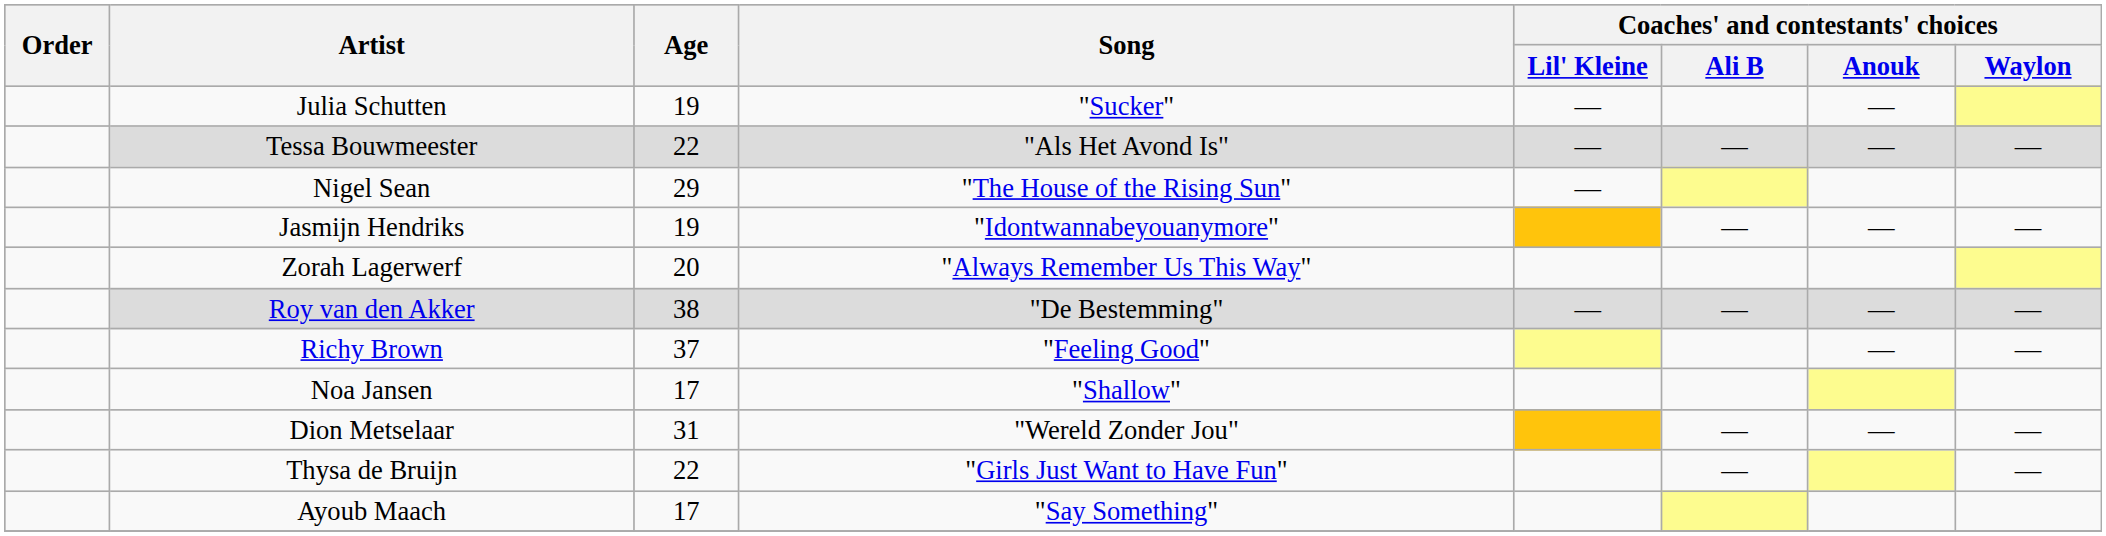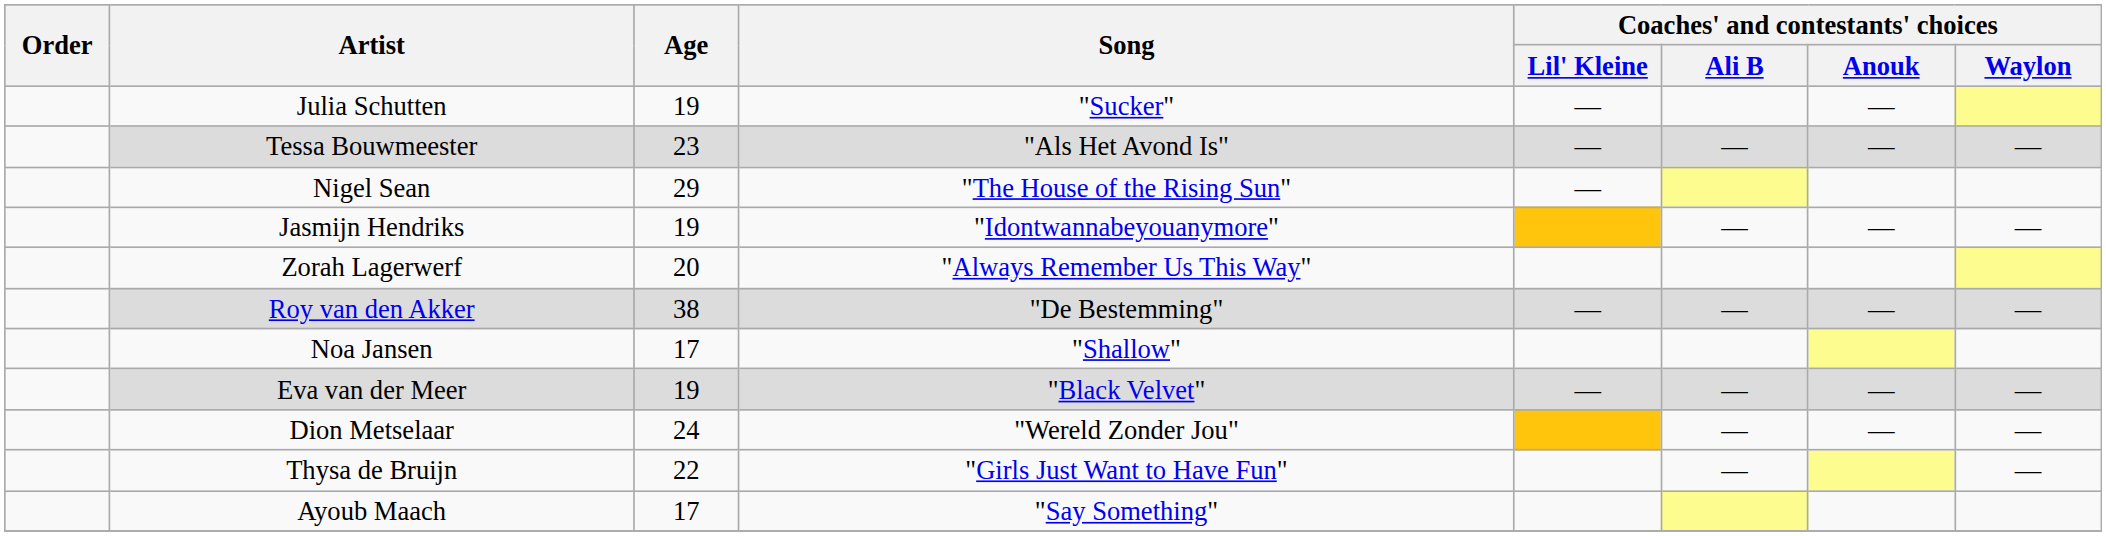 <table class="wikitable" style="text-align:center; line-height:17px; width:100%;">
 <tr>
 <th rowspan="2" scope="col" style="width:05%;">Order</th>
 <th rowspan="2" scope="col" style="width:25%;">Artist</th>
 <th rowspan="2" scope="col" style="width:05%;">Age</th>
 <th rowspan="2" scope="col" style="width:37%;">Song</th>
 <th colspan="4">Coaches' and contestants' choices</th>
 </tr>
 <tr>
 <th style="width:07%;"><a href='#'>Lil' Kleine</a></th>
 <th nowrap="" style="width:07%;"><a href='#'>Ali B</a></th>
 <th style="width:07%;"><a href='#'>Anouk</a></th>
 <th style="width:07%;"><a href='#'>Waylon</a></th>
 </tr>
 <tr>
 <td></td>
 <td>Julia Schutten</td>
 <td>19</td>
 <td>"<a href='#'>Sucker</a>"</td>
 <td>—</td>
 <td><strong></strong></td>
 <td>—</td>
 <td style="background:#fdfc8f;"></td>
 </tr>
 <tr>
 <td></td>
 <td style="background:#DCDCDC;">Tessa Bouwmeester</td>
-<td style="background:#DCDCDC;">22</td>
+<td style="background:#DCDCDC;">23</td>
 <td style="background:#DCDCDC;">"Als Het Avond Is"</td>
 <td style="background:#DCDCDC;">—</td>
 <td style="background:#DCDCDC;">—</td>
 <td style="background:#DCDCDC;">—</td>
 <td style="background:#DCDCDC;">—</td>
 </tr>
 <tr>
 <td></td>
 <td>Nigel Sean</td>
 <td>29</td>
 <td>"<a href='#'>The House of the Rising Sun</a>"</td>
 <td>—</td>
 <td style="background:#fdfc8f;"></td>
 <td><strong></strong></td>
 <td><strong></strong></td>
 </tr>
 <tr>
 <td></td>
 <td>Jasmijn Hendriks</td>
 <td>19</td>
 <td>"<a href='#'>Idontwannabeyouanymore</a>"</td>
 <td style="background: #ffc40c;"><strong></strong></td>
 <td>—</td>
 <td>—</td>
 <td>—</td>
 </tr>
 <tr>
 <td></td>
 <td>Zorah Lagerwerf</td>
 <td>20</td>
 <td>"<a href='#'>Always Remember Us This Way</a>"</td>
 <td><strong></strong></td>
 <td><strong></strong></td>
 <td><strong></strong></td>
 <td style="background:#fdfc8f;"></td>
 </tr>
 <tr>
 <td></td>
 <td style="background:#DCDCDC;"><a href='#'>Roy van den Akker</a></td>
 <td style="background:#DCDCDC;">38</td>
 <td style="background:#DCDCDC;">"De Bestemming"</td>
 <td style="background:#DCDCDC;">—</td>
 <td style="background:#DCDCDC;">—</td>
 <td style="background:#DCDCDC;">—</td>
 <td style="background:#DCDCDC;">—</td>
 </tr>
 <tr>
 <td></td>
-<td><a href='#'>Richy Brown</a></td>
-<td>37</td>
-<td>"<a href='#'>Feeling Good</a>"</td>
-<td style="background:#fdfc8f;"></td>
-<td><strong></strong></td>
-<td>—</td>
-<td>—</td>
-</tr>
-<tr>
-<td></td>
 <td>Noa Jansen</td>
 <td>17</td>
 <td>"<a href='#'>Shallow</a>"</td>
 <td><strong></strong></td>
 <td><strong></strong></td>
 <td style="background:#fdfc8f;"></td>
 <td><strong></strong></td>
 </tr>
 <tr>
 <td></td>
+<td style="background:#DCDCDC;">Eva van der Meer</td>
+<td style="background:#DCDCDC;">19</td>
+<td style="background:#DCDCDC;">"<a href='#'>Black Velvet</a>"</td>
+<td style="background:#DCDCDC;">—</td>
+<td style="background:#DCDCDC;">—</td>
+<td style="background:#DCDCDC;">—</td>
+<td style="background:#DCDCDC;">—</td>
+</tr>
+<tr>
+<td></td>
 <td>Dion Metselaar</td>
-<td>31</td>
+<td>24</td>
 <td>"Wereld Zonder Jou"</td>
 <td style="background: #ffc40c;"><strong></strong></td>
 <td>—</td>
 <td>—</td>
 <td>—</td>
 </tr>
 <tr>
 <td></td>
 <td>Thysa de Bruijn</td>
 <td>22</td>
 <td>"<a href='#'>Girls Just Want to Have Fun</a>"</td>
 <td><strong></strong></td>
 <td>—</td>
 <td style="background:#fdfc8f;"></td>
 <td>—</td>
 </tr>
 <tr>
 <td></td>
 <td>Ayoub Maach</td>
 <td>17</td>
 <td>"<a href='#'>Say Something</a>"</td>
 <td><strong></strong></td>
 <td style="background:#fdfc8f;"></td>
 <td><strong></strong></td>
 <td><strong></strong></td>
 </tr>
 <tr>
 </tr>
 </table>
